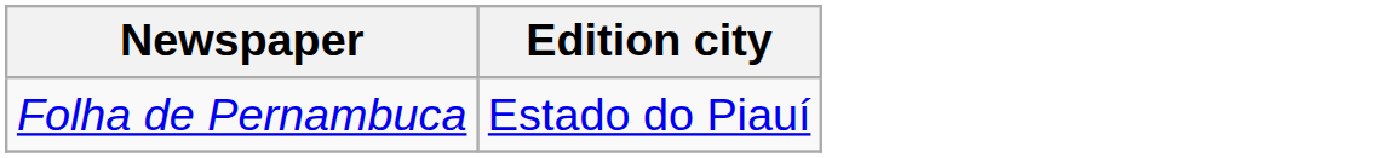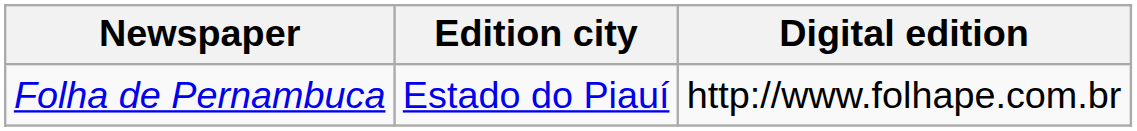 <table class="wikitable sortable">
 <tr style="text-align:center">
 <th>Newspaper</th>
 <th>Edition city</th>
+<th>Digital edition</th>
 </tr>
 <tr>
 <td><em><a href='#'>Folha de Pernambuca</a></em></td>
 <td><a href='#'>Estado do Piauí</a></td>
+<td>http://www.folhape.com.br</td>
 </tr>
 </table>
